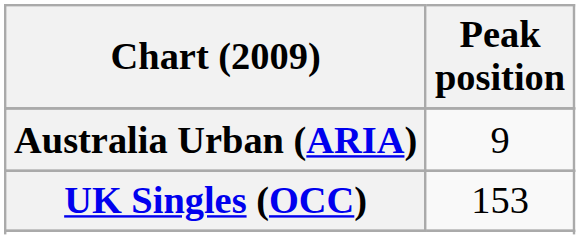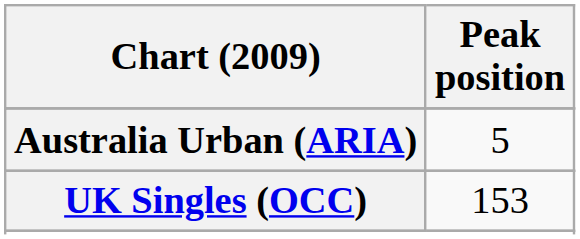 <table class="wikitable sortable plainrowheaders" style="text-align:center">
 <tr>
 <th>Chart (2009)</th>
 <th>Peak<br>position</th>
 </tr>
 <tr>
 </tr>
 <tr>
 <th scope="row">Australia Urban (<a href='#'>ARIA</a>)</th>
-<td>9</td>
+<td>5</td>
 </tr>
 <tr>
 </tr>
 <tr>
 <th scope="row"><a href='#'>UK Singles</a> (<a href='#'>OCC</a>)</th>
 <td>153</td>
 </tr>
 <tr>
 </tr>
 <tr>
 </tr>
 </table>
